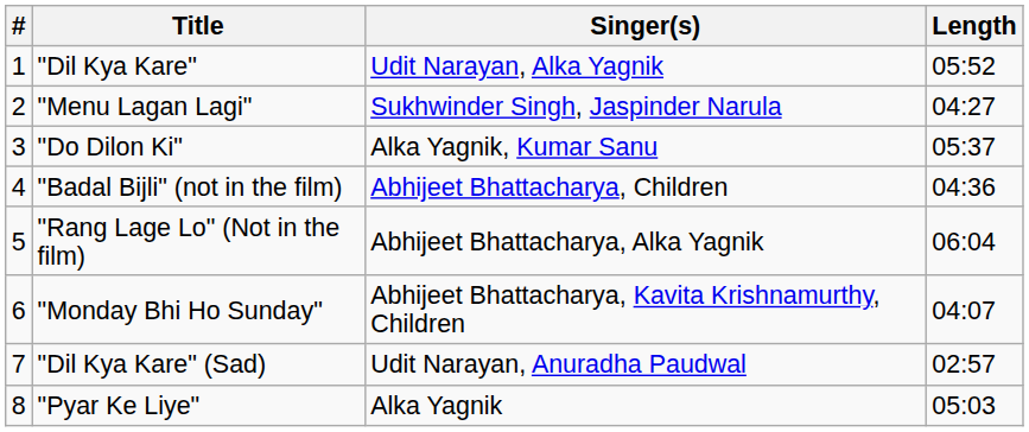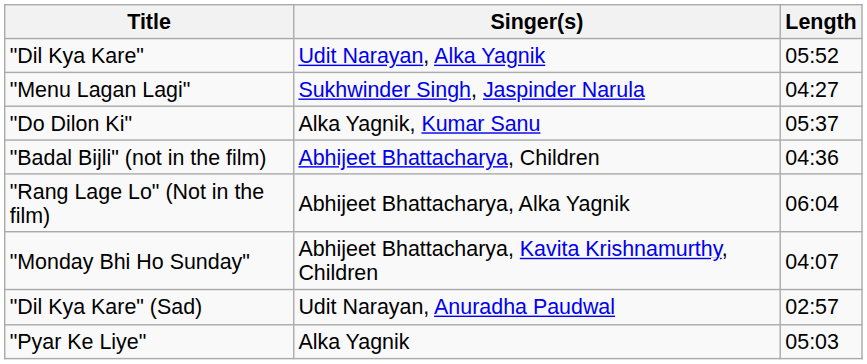 <table class="wikitable sortable mw-collapsible" style="font-size:95%;">
 <tr>
-<th>#</th>
 <th>Title</th>
 <th>Singer(s)</th>
 <th>Length</th>
 </tr>
 <tr>
-<td>1</td>
 <td>"Dil Kya Kare"</td>
 <td><a href='#'>Udit Narayan</a>, <a href='#'>Alka Yagnik</a></td>
 <td>05:52</td>
 </tr>
 <tr>
-<td>2</td>
 <td>"Menu Lagan Lagi"</td>
 <td><a href='#'>Sukhwinder Singh</a>, <a href='#'>Jaspinder Narula</a></td>
 <td>04:27</td>
 </tr>
 <tr>
-<td>3</td>
 <td>"Do Dilon Ki"</td>
 <td>Alka Yagnik, <a href='#'>Kumar Sanu</a></td>
 <td>05:37</td>
 </tr>
 <tr>
-<td>4</td>
 <td>"Badal Bijli" (not in the film)</td>
 <td><a href='#'>Abhijeet Bhattacharya</a>, Children</td>
 <td>04:36</td>
 </tr>
 <tr>
-<td>5</td>
 <td>"Rang Lage Lo" (Not in the film)</td>
 <td>Abhijeet Bhattacharya, Alka Yagnik</td>
 <td>06:04</td>
 </tr>
 <tr>
-<td>6</td>
 <td>"Monday Bhi Ho Sunday"</td>
 <td>Abhijeet Bhattacharya, <a href='#'>Kavita Krishnamurthy</a>, Children</td>
 <td>04:07</td>
 </tr>
 <tr>
-<td>7</td>
 <td>"Dil Kya Kare" (Sad)</td>
 <td>Udit Narayan, <a href='#'>Anuradha Paudwal</a></td>
 <td>02:57</td>
 </tr>
 <tr>
-<td>8</td>
 <td>"Pyar Ke Liye"</td>
 <td>Alka Yagnik</td>
 <td>05:03</td>
 </tr>
 </table>
